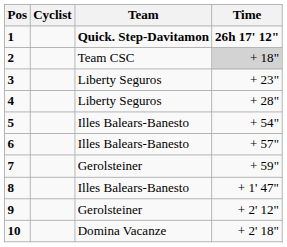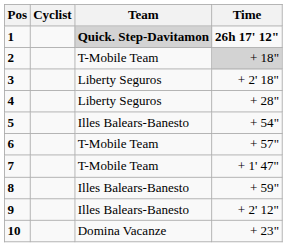 <table class="wikitable" style="font-size:95%;">
 <tr>
 <th>Pos</th>
 <th>Cyclist</th>
 <th>Team</th>
 <th>Time</th>
 </tr>
 <tr>
 <td><strong>1</strong></td>
 <td><strong></strong></td>
-<td><strong>Quick. Step-Davitamon</strong></td>
+<td style="background: lightgrey;"><strong>Quick. Step-Davitamon</strong></td>
 <td align="right"><strong>26h 17' 12"</strong></td>
 </tr>
 <tr>
 <td><strong>2</strong></td>
 <td></td>
-<td>Team CSC</td>
+<td>T-Mobile Team</td>
 <td align="right" style="background: lightgrey;">+ 18"</td>
 </tr>
 <tr>
 <td><strong>3</strong></td>
 <td></td>
 <td>Liberty Seguros</td>
-<td align="right">+ 23"</td>
+<td align="right">+ 2' 18"</td>
 </tr>
 <tr>
 <td><strong>4</strong></td>
 <td></td>
 <td>Liberty Seguros</td>
 <td align="right">+ 28"</td>
 </tr>
 <tr>
 <td><strong>5</strong></td>
 <td></td>
 <td>Illes Balears-Banesto</td>
 <td align="right">+ 54"</td>
 </tr>
 <tr>
 <td><strong>6</strong></td>
 <td></td>
-<td>Illes Balears-Banesto</td>
+<td>T-Mobile Team</td>
 <td align="right">+ 57"</td>
 </tr>
 <tr>
 <td><strong>7</strong></td>
 <td></td>
-<td>Gerolsteiner</td>
-<td align="right">+ 59"</td>
+<td>T-Mobile Team</td>
+<td align="right">+ 1' 47"</td>
 </tr>
 <tr>
 <td><strong>8</strong></td>
 <td></td>
 <td>Illes Balears-Banesto</td>
-<td align="right">+ 1' 47"</td>
+<td align="right">+ 59"</td>
 </tr>
 <tr>
 <td><strong>9</strong></td>
 <td></td>
-<td>Gerolsteiner</td>
+<td>Illes Balears-Banesto</td>
 <td align="right">+ 2' 12"</td>
 </tr>
 <tr>
 <td><strong>10</strong></td>
 <td></td>
 <td>Domina Vacanze</td>
-<td align="right">+ 2' 18"</td>
+<td align="right">+ 23"</td>
 </tr>
 </table>
